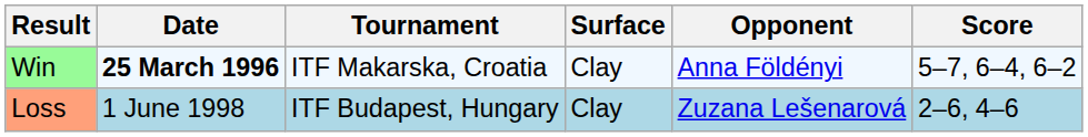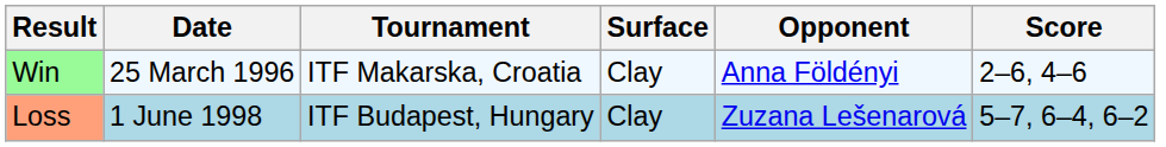 <table class="wikitable" style=font-size:97%>
 <tr bgcolor="#efefef">
 <th>Result</th>
 <th>Date</th>
 <th>Tournament</th>
 <th>Surface</th>
 <th>Opponent</th>
 <th>Score</th>
 </tr>
 <tr bgcolor="#f0f8ff">
 <td bgcolor="98FB98">Win</td>
-<td><strong>25 March 1996</strong></td>
+<td>25 March 1996</td>
 <td>ITF Makarska, Croatia</td>
 <td>Clay</td>
 <td> <a href='#'>Anna Földényi</a></td>
-<td>5–7, 6–4, 6–2</td>
+<td>2–6, 4–6</td>
 </tr>
 <tr style="background:lightblue;">
 <td bgcolor="FFA07A">Loss</td>
 <td>1 June 1998</td>
 <td>ITF Budapest, Hungary</td>
 <td>Clay</td>
 <td> <a href='#'>Zuzana Lešenarová</a></td>
-<td>2–6, 4–6</td>
+<td>5–7, 6–4, 6–2</td>
 </tr>
 </table>
